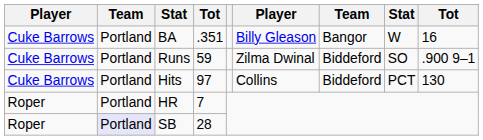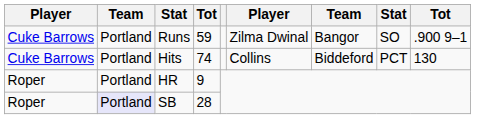 <table class="wikitable">
 <tr>
 <th>Player</th>
 <th>Team</th>
 <th>Stat</th>
 <th>Tot</th>
 <th></th>
 <th>Player</th>
 <th>Team</th>
 <th>Stat</th>
 <th>Tot</th>
 </tr>
 <tr>
 <td><a href='#'>Cuke Barrows</a></td>
 <td>Portland</td>
-<td>BA</td>
-<td>.351</td>
-<td></td>
-<td><a href='#'>Billy Gleason</a></td>
-<td>Bangor</td>
-<td>W</td>
-<td>16</td>
-</tr>
-<tr>
-<td><a href='#'>Cuke Barrows</a></td>
-<td>Portland</td>
 <td>Runs</td>
 <td>59</td>
 <td></td>
 <td>Zilma Dwinal</td>
-<td>Biddeford</td>
+<td>Bangor</td>
 <td>SO</td>
 <td>.900 9–1</td>
 </tr>
 <tr>
 <td><a href='#'>Cuke Barrows</a></td>
 <td>Portland</td>
 <td>Hits</td>
-<td>97</td>
+<td>74</td>
 <td></td>
 <td>Collins</td>
 <td>Biddeford</td>
 <td>PCT</td>
 <td>130</td>
 </tr>
 <tr>
 <td>Roper</td>
 <td>Portland</td>
 <td>HR</td>
-<td>7</td>
+<td>9</td>
 </tr>
 <tr>
 <td>Roper</td>
 <td style="background: lavender;">Portland</td>
 <td>SB</td>
 <td>28</td>
 </tr>
 </table>
